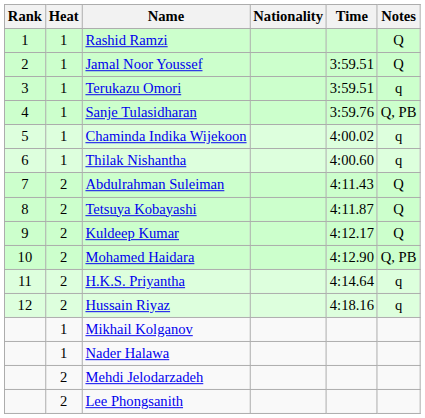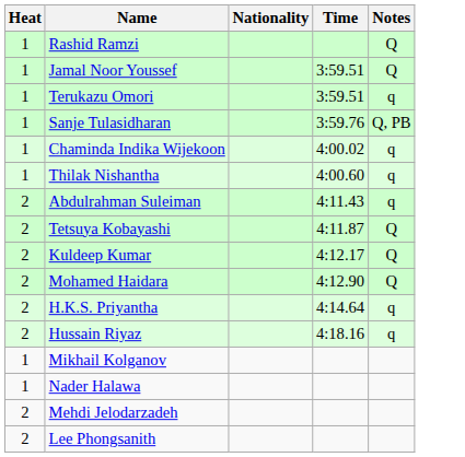 <table class="wikitable sortable" style="text-align:center; font-size:95%">
 <tr>
-<th>Rank</th>
 <th>Heat</th>
 <th>Name</th>
 <th>Nationality</th>
 <th>Time</th>
 <th>Notes</th>
 </tr>
 <tr bgcolor=ccffcc>
 <td>1</td>
-<td>1</td>
 <td align=left><a href='#'>Rashid Ramzi</a></td>
 <td align=left></td>
 <td></td>
 <td>Q</td>
 </tr>
 <tr bgcolor=ccffcc>
-<td>2</td>
 <td>1</td>
 <td align=left><a href='#'>Jamal Noor Youssef</a></td>
 <td align=left></td>
 <td>3:59.51</td>
 <td>Q</td>
 </tr>
 <tr bgcolor=ccffcc>
-<td>3</td>
 <td>1</td>
 <td align=left><a href='#'>Terukazu Omori</a></td>
 <td align=left></td>
 <td>3:59.51</td>
 <td>q</td>
 </tr>
 <tr bgcolor=ccffcc>
-<td>4</td>
 <td>1</td>
 <td align=left><a href='#'>Sanje Tulasidharan</a></td>
 <td align=left></td>
 <td>3:59.76</td>
 <td>Q, PB</td>
 </tr>
 <tr bgcolor=ddffdd>
-<td>5</td>
 <td>1</td>
 <td align=left><a href='#'>Chaminda Indika Wijekoon</a></td>
 <td align=left></td>
 <td>4:00.02</td>
 <td>q</td>
 </tr>
 <tr bgcolor=ddffdd>
-<td>6</td>
 <td>1</td>
 <td align=left><a href='#'>Thilak Nishantha</a></td>
 <td align=left></td>
 <td>4:00.60</td>
 <td>q</td>
 </tr>
 <tr bgcolor=ccffcc>
-<td>7</td>
 <td>2</td>
 <td align=left><a href='#'>Abdulrahman Suleiman</a></td>
 <td align=left></td>
 <td>4:11.43</td>
-<td>Q</td>
+<td>q</td>
 </tr>
 <tr bgcolor=ccffcc>
-<td>8</td>
 <td>2</td>
 <td align=left><a href='#'>Tetsuya Kobayashi</a></td>
 <td align=left></td>
 <td>4:11.87</td>
 <td>Q</td>
 </tr>
 <tr bgcolor=ccffcc>
-<td>9</td>
 <td>2</td>
 <td align=left><a href='#'>Kuldeep Kumar</a></td>
 <td align=left></td>
 <td>4:12.17</td>
 <td>Q</td>
 </tr>
 <tr bgcolor=ccffcc>
-<td>10</td>
 <td>2</td>
 <td align=left><a href='#'>Mohamed Haidara</a></td>
 <td align=left></td>
 <td>4:12.90</td>
-<td>Q, PB</td>
+<td>Q</td>
 </tr>
 <tr bgcolor=ddffdd>
-<td>11</td>
 <td>2</td>
 <td align=left><a href='#'>H.K.S. Priyantha</a></td>
 <td align=left></td>
 <td>4:14.64</td>
 <td>q</td>
 </tr>
 <tr bgcolor=ddffdd>
-<td>12</td>
 <td>2</td>
 <td align=left><a href='#'>Hussain Riyaz</a></td>
 <td align=left></td>
 <td>4:18.16</td>
 <td>q</td>
 </tr>
 <tr>
-<td></td>
 <td>1</td>
 <td align=left><a href='#'>Mikhail Kolganov</a></td>
 <td align=left></td>
 <td></td>
 <td></td>
 </tr>
 <tr>
-<td></td>
 <td>1</td>
 <td align=left><a href='#'>Nader Halawa</a></td>
 <td align=left></td>
 <td></td>
 <td></td>
 </tr>
 <tr>
-<td></td>
 <td>2</td>
 <td align=left><a href='#'>Mehdi Jelodarzadeh</a></td>
 <td align=left></td>
 <td></td>
 <td></td>
 </tr>
 <tr>
-<td></td>
 <td>2</td>
 <td align=left><a href='#'>Lee Phongsanith</a></td>
 <td align=left></td>
 <td></td>
 <td></td>
 </tr>
 </table>
